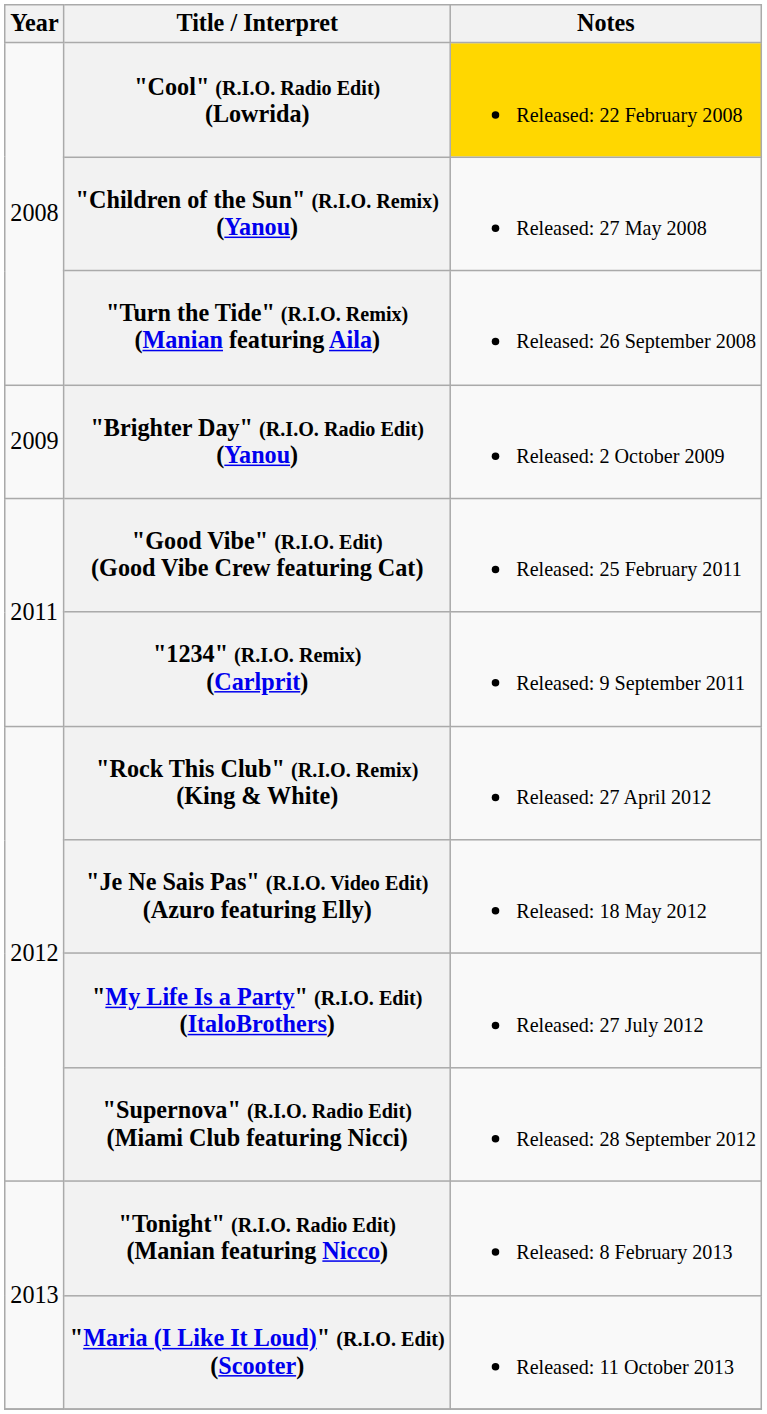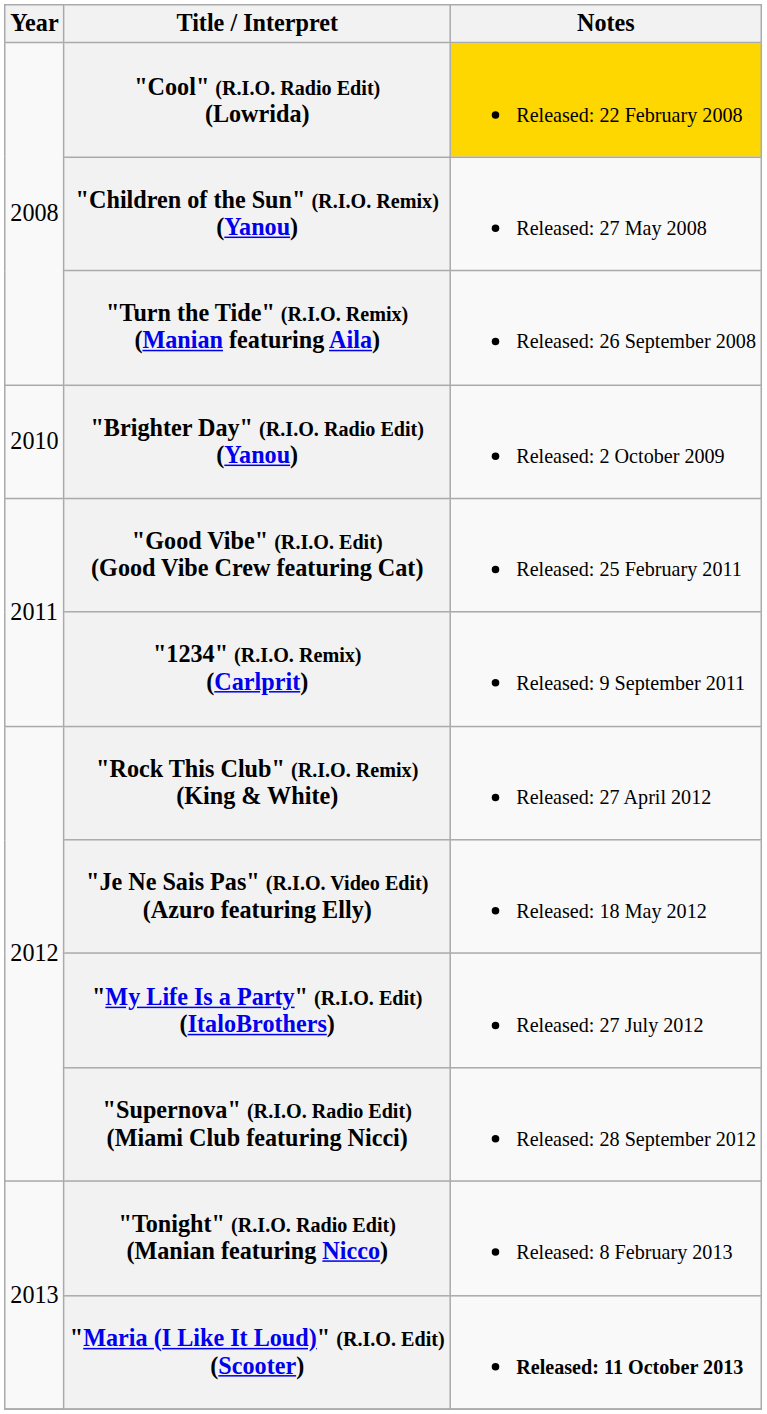 <table class="wikitable plainrowheaders" style="text-align:left;">
 <tr>
 <th scope="col">Year</th>
 <th scope="col">Title / Interpret</th>
 <th scope="col">Notes</th>
 </tr>
 <tr>
 <td rowspan="3">2008</td>
 <th scope="row">"Cool" <small>(R.I.O. Radio Edit)</small><br><span>(Lowrida)</span></th>
 <td style="background: gold;"><br><ul><li><small>Released: 22 February 2008</small></li></ul></td>
 </tr>
 <tr>
 <th scope="row">"Children of the Sun" <small>(R.I.O. Remix)</small><br><span>(<a href='#'>Yanou</a>)</span></th>
 <td><br><ul><li><small>Released: 27 May 2008</small></li></ul></td>
 </tr>
 <tr>
 <th scope="row">"Turn the Tide" <small>(R.I.O. Remix)</small><br><span>(<a href='#'>Manian</a> featuring <a href='#'>Aila</a>)</span></th>
 <td><br><ul><li><small>Released: 26 September 2008</small></li></ul></td>
 </tr>
 <tr>
-<td>2009</td>
+<td>2010</td>
 <th scope="row">"Brighter Day" <small>(R.I.O. Radio Edit)</small><br><span>(<a href='#'>Yanou</a>)</span></th>
 <td><br><ul><li><small>Released: 2 October 2009</small></li></ul></td>
 </tr>
 <tr>
 <td rowspan="2">2011</td>
 <th scope="row">"Good Vibe" <small>(R.I.O. Edit)</small><br><span>(Good Vibe Crew featuring Cat)</span></th>
 <td><br><ul><li><small>Released: 25 February 2011</small></li></ul></td>
 </tr>
 <tr>
 <th scope="row">"1234" <small>(R.I.O. Remix)</small><br><span>(<a href='#'>Carlprit</a>)</span></th>
 <td><br><ul><li><small>Released: 9 September 2011</small></li></ul></td>
 </tr>
 <tr>
 <td rowspan="4">2012</td>
 <th scope="row">"Rock This Club" <small>(R.I.O. Remix)</small><br><span>(King & White)</span></th>
 <td><br><ul><li><small>Released: 27 April 2012</small></li></ul></td>
 </tr>
 <tr>
 <th scope="row">"Je Ne Sais Pas" <small>(R.I.O. Video Edit)</small><br><span>(Azuro featuring Elly)</span></th>
 <td><br><ul><li><small>Released: 18 May 2012</small></li></ul></td>
 </tr>
 <tr>
 <th scope="row">"<a href='#'>My Life Is a Party</a>" <small>(R.I.O. Edit)</small><br><span>(<a href='#'>ItaloBrothers</a>)</span></th>
 <td><br><ul><li><small>Released: 27 July 2012</small></li></ul></td>
 </tr>
 <tr>
 <th scope="row">"Supernova" <small>(R.I.O. Radio Edit)</small><br><span>(Miami Club featuring Nicci)</span></th>
 <td><br><ul><li><small>Released: 28 September 2012</small></li></ul></td>
 </tr>
 <tr>
 <td rowspan="2">2013</td>
 <th scope="row">"Tonight" <small>(R.I.O. Radio Edit)</small><br><span>(Manian featuring <a href='#'>Nicco</a>)</span></th>
 <td><br><ul><li><small>Released: 8 February 2013</small></li></ul></td>
 </tr>
 <tr>
 <th scope="row">"<a href='#'>Maria (I Like It Loud)</a>" <small>(R.I.O. Edit)</small><br><span>(<a href='#'>Scooter</a>)</span></th>
-<td><br><ul><li><small>Released: 11 October 2013</small></li></ul></td>
+<td><strong><br><ul><li><small>Released: 11 October 2013</small></li></ul></strong></td>
 </tr>
 <tr>
 </tr>
 </table>
